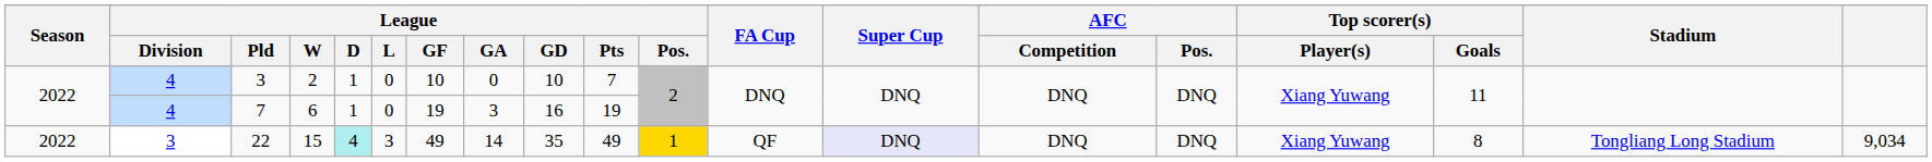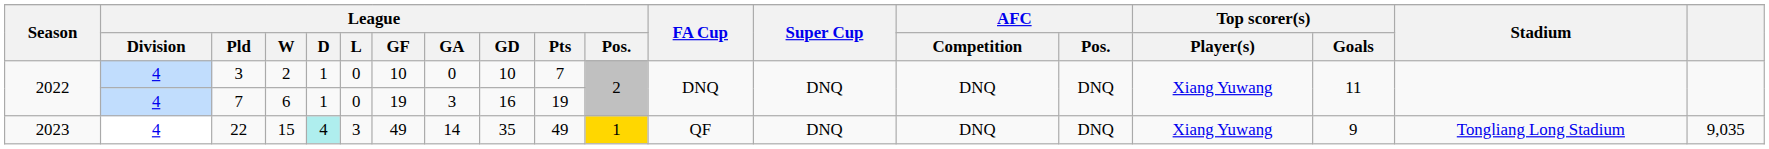 <table class="wikitable sortable" width=95% border="2" cellpadding="4" style="font-size:90%; text-align:center;">
 <tr>
 </tr>
 <tr>
 <th rowspan=2>Season</th>
 <th colspan=10>League</th>
 <th rowspan=2><a href='#'>FA Cup</a></th>
 <th rowspan=2><a href='#'>Super Cup</a></th>
 <th colspan=2><a href='#'>AFC</a></th>
 <th colspan=2>Top scorer(s)</th>
 <th rowspan=2>Stadium</th>
 <th rowspan=2></th>
 </tr>
 <tr>
 <th>Division</th>
 <th>Pld</th>
 <th>W</th>
 <th>D</th>
 <th>L</th>
 <th>GF</th>
 <th>GA</th>
 <th>GD</th>
 <th>Pts</th>
 <th>Pos.</th>
 <th>Competition</th>
 <th>Pos.</th>
 <th>Player(s)</th>
 <th>Goals</th>
 </tr>
 <tr>
 <td rowspan="2">2022</td>
 <td bgcolor=#c1ddfd><a href='#'>4</a> </td>
 <td>3</td>
 <td>2</td>
 <td>1</td>
 <td>0</td>
 <td>10</td>
 <td>0</td>
 <td>10</td>
 <td>7</td>
 <td style='background: #C0C0C0; ' rowspan=2>2</td>
 <td rowspan="2">DNQ</td>
 <td rowspan="2">DNQ</td>
 <td rowspan="2">DNQ</td>
 <td rowspan="2">DNQ</td>
 <td rowspan="2"><a href='#'>Xiang Yuwang</a></td>
 <td rowspan="2">11</td>
 <td rowspan="2"></td>
 <td rowspan="2"></td>
 </tr>
 <tr>
 <td bgcolor=#c1ddfd><a href='#'>4</a> </td>
 <td>7</td>
 <td>6</td>
 <td>1</td>
 <td>0</td>
 <td>19</td>
 <td>3</td>
 <td>16</td>
 <td>19</td>
 </tr>
 <tr>
-<td>2022</td>
-<td bgcolor=#ffffff><a href='#'>3</a></td>
+<td>2023</td>
+<td bgcolor=#ffffff><a href='#'>4</a></td>
 <td>22</td>
 <td>15</td>
 <td style="background: paleturquoise;">4</td>
 <td>3</td>
 <td>49</td>
 <td>14</td>
 <td>35</td>
 <td>49</td>
 <td style='background: #FFD700; ' rowspan=2>1</td>
 <td>QF</td>
-<td style="background: lavender;">DNQ</td>
+<td>DNQ</td>
 <td>DNQ</td>
 <td>DNQ</td>
 <td><a href='#'>Xiang Yuwang</a></td>
-<td>8</td>
+<td>9</td>
 <td><a href='#'>Tongliang Long Stadium</a></td>
-<td>9,034</td>
+<td>9,035</td>
 </tr>
 </table>
